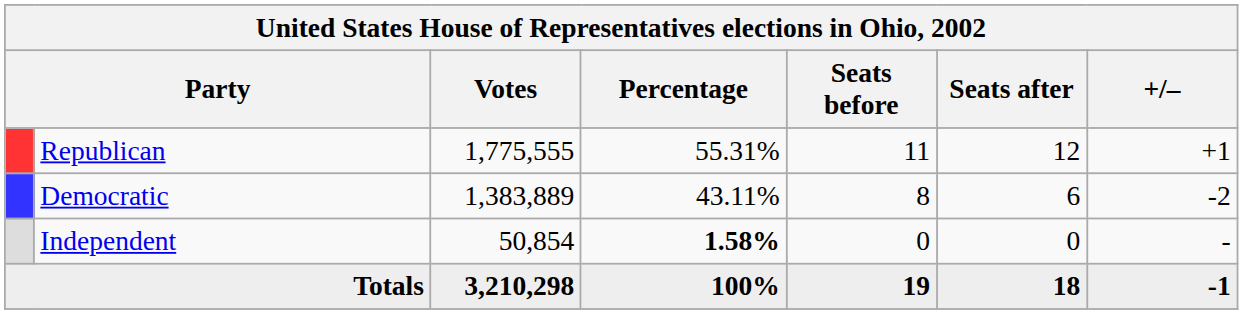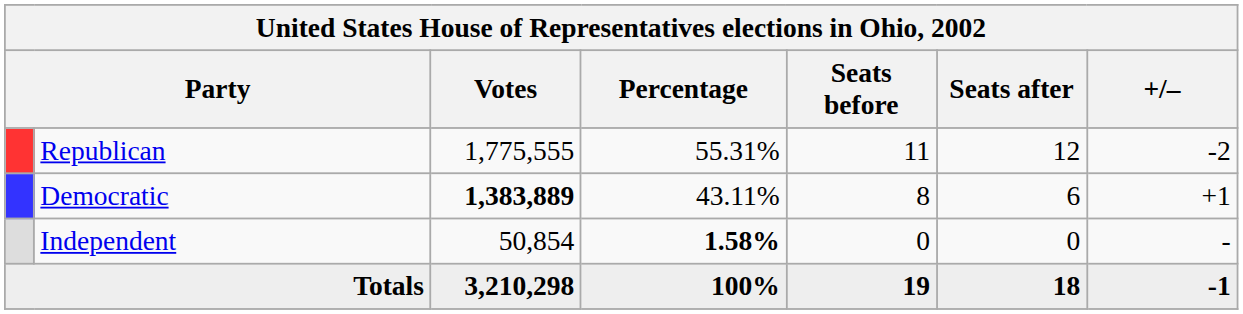 <table class="wikitable" style="font-size: 95%;">
 <tr>
 <th colspan="8">United States House of Representatives elections in Ohio, 2002</th>
 </tr>
 <tr>
 <th colspan=2 style="width: 15em">Party</th>
 <th style="width: 5em">Votes</th>
 <th style="width: 7em">Percentage</th>
 <th style="width: 5em">Seats before</th>
 <th style="width: 5em">Seats after</th>
 <th style="width: 5em">+/–</th>
 </tr>
 <tr>
 <th style="background-color:#FF3333; width: 3px"></th>
 <td style="width: 130px"><a href='#'>Republican</a></td>
 <td align="right">1,775,555</td>
 <td align="right">55.31%</td>
 <td align="right">11</td>
 <td align="right">12</td>
-<td align="right">+1</td>
+<td align="right">-2</td>
 </tr>
 <tr>
 <th style="background-color:#3333FF; width: 3px"></th>
 <td style="width: 130px"><a href='#'>Democratic</a></td>
-<td align="right">1,383,889</td>
+<td align="right"><strong>1,383,889</strong></td>
 <td align="right">43.11%</td>
 <td align="right">8</td>
 <td align="right">6</td>
-<td align="right">-2</td>
+<td align="right">+1</td>
 </tr>
 <tr>
 <th style="background-color:#DDDDDD; width: 3px"></th>
 <td style="width: 130px"><a href='#'>Independent</a></td>
 <td align="right">50,854</td>
 <td align="right"><strong>1.58%</strong></td>
 <td align="right">0</td>
 <td align="right">0</td>
 <td align="right">-</td>
 </tr>
 <tr bgcolor="#EEEEEE">
 <td colspan="2" align="right"><strong>Totals</strong></td>
 <td align="right"><strong>3,210,298</strong></td>
 <td align="right"><strong>100%</strong></td>
 <td align="right"><strong>19</strong></td>
 <td align="right"><strong>18</strong></td>
 <td align="right"><strong>-1</strong></td>
 </tr>
 </table>
